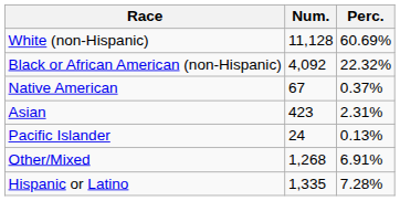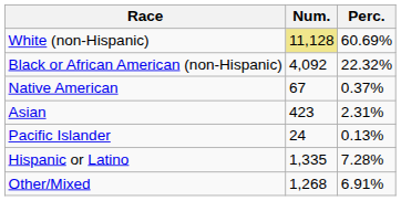 <table class="wikitable">
 <tr>
 <th>Race</th>
 <th>Num.</th>
 <th>Perc.</th>
 </tr>
 <tr>
 <td><a href='#'>White</a> (non-Hispanic)</td>
-<td>11,128</td>
+<td style="background: khaki;">11,128</td>
 <td>60.69%</td>
 </tr>
 <tr>
 <td><a href='#'>Black or African American</a> (non-Hispanic)</td>
 <td>4,092</td>
 <td>22.32%</td>
 </tr>
 <tr>
 <td><a href='#'>Native American</a></td>
 <td>67</td>
 <td>0.37%</td>
 </tr>
 <tr>
 <td><a href='#'>Asian</a></td>
 <td>423</td>
 <td>2.31%</td>
 </tr>
 <tr>
 <td><a href='#'>Pacific Islander</a></td>
 <td>24</td>
 <td>0.13%</td>
 </tr>
 <tr>
+<td><a href='#'>Hispanic</a> or <a href='#'>Latino</a></td>
+<td>1,335</td>
+<td>7.28%</td>
+</tr>
+<tr>
 <td><a href='#'>Other/Mixed</a></td>
 <td>1,268</td>
 <td>6.91%</td>
 </tr>
-<tr>
-<td><a href='#'>Hispanic</a> or <a href='#'>Latino</a></td>
-<td>1,335</td>
-<td>7.28%</td>
-</tr>
 </table>
